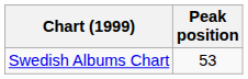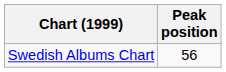 <table class="wikitable sortable">
 <tr>
 <th>Chart (1999)</th>
 <th>Peak<br>position</th>
 </tr>
 <tr>
 <td><a href='#'>Swedish Albums Chart</a></td>
-<td style="text-align:center;">53</td>
+<td style="text-align:center;">56</td>
 </tr>
 </table>
